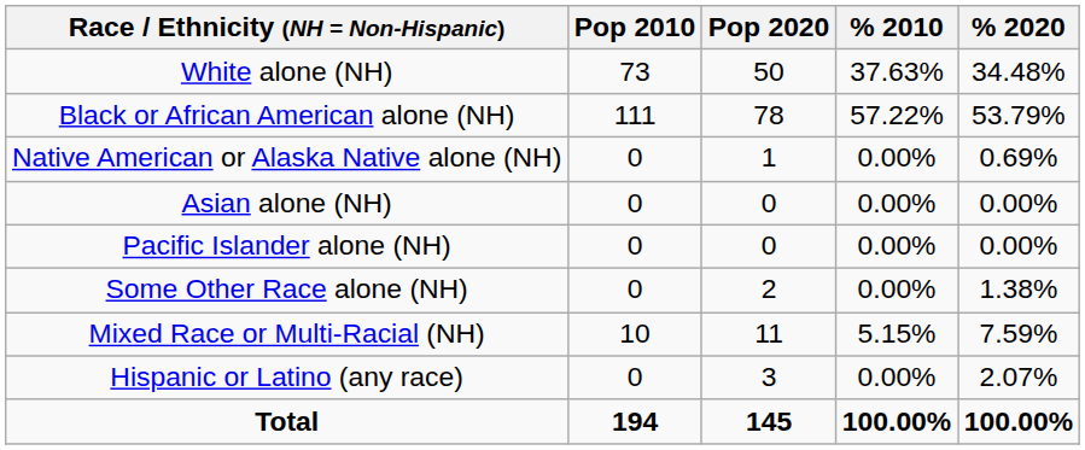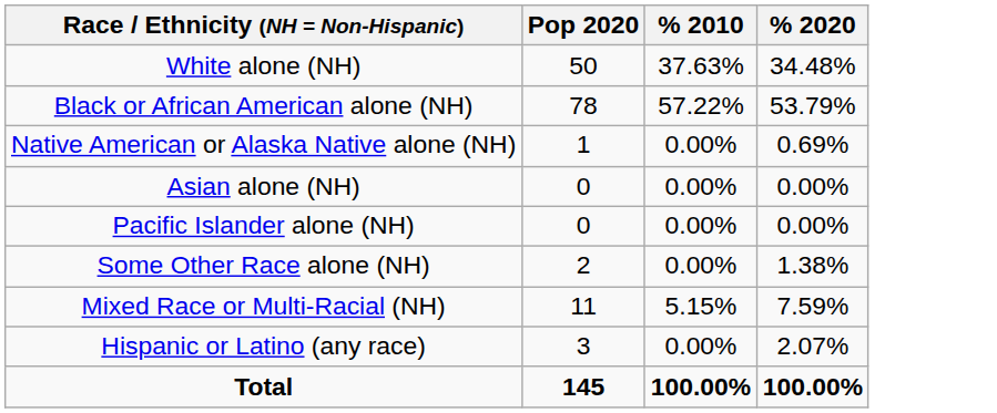 <table class="wikitable" style="text-align:center;">
 <tr>
 <th>Race / Ethnicity <small>(<em>NH = Non-Hispanic</em>)</small></th>
-<th>Pop 2010</th>
 <th>Pop 2020</th>
 <th>% 2010</th>
 <th>% 2020</th>
 </tr>
 <tr>
 <td><a href='#'>White</a> alone (NH)</td>
-<td>73</td>
 <td>50</td>
 <td>37.63%</td>
 <td>34.48%</td>
 </tr>
 <tr>
 <td><a href='#'>Black or African American</a> alone (NH)</td>
-<td>111</td>
 <td>78</td>
 <td>57.22%</td>
 <td>53.79%</td>
 </tr>
 <tr>
 <td><a href='#'>Native American</a> or <a href='#'>Alaska Native</a> alone (NH)</td>
-<td>0</td>
 <td>1</td>
 <td>0.00%</td>
 <td>0.69%</td>
 </tr>
 <tr>
 <td><a href='#'>Asian</a> alone (NH)</td>
 <td>0</td>
-<td>0</td>
 <td>0.00%</td>
 <td>0.00%</td>
 </tr>
 <tr>
 <td><a href='#'>Pacific Islander</a> alone (NH)</td>
 <td>0</td>
-<td>0</td>
 <td>0.00%</td>
 <td>0.00%</td>
 </tr>
 <tr>
 <td><a href='#'>Some Other Race</a> alone (NH)</td>
-<td>0</td>
 <td>2</td>
 <td>0.00%</td>
 <td>1.38%</td>
 </tr>
 <tr>
 <td><a href='#'>Mixed Race or Multi-Racial</a> (NH)</td>
-<td>10</td>
 <td>11</td>
 <td>5.15%</td>
 <td>7.59%</td>
 </tr>
 <tr>
 <td><a href='#'>Hispanic or Latino</a> (any race)</td>
-<td>0</td>
 <td>3</td>
 <td>0.00%</td>
 <td>2.07%</td>
 </tr>
 <tr>
 <td><strong>Total</strong></td>
-<td><strong>194</strong></td>
 <td><strong>145</strong></td>
 <td><strong>100.00%</strong></td>
 <td><strong>100.00%</strong></td>
 </tr>
 </table>
